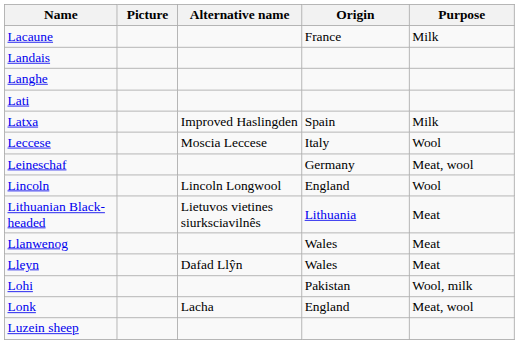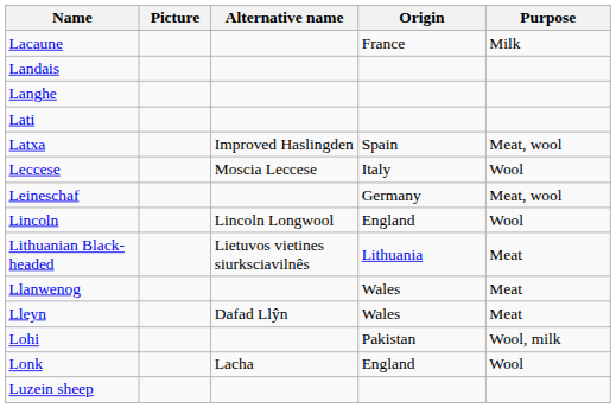 <table class="wikitable sortable">
 <tr>
 <th width="200">Name</th>
 <th width="85">Picture</th>
 <th width="200">Alternative name</th>
 <th width="200">Origin</th>
 <th width="200">Purpose</th>
 </tr>
 <tr>
 <td><a href='#'>Lacaune</a></td>
 <td></td>
 <td></td>
 <td>France</td>
 <td>Milk</td>
 </tr>
 <tr>
 <td><a href='#'>Landais</a></td>
 <td></td>
 <td></td>
 <td></td>
 <td></td>
 </tr>
 <tr>
 <td><a href='#'>Langhe</a></td>
 <td></td>
 <td></td>
 <td></td>
 <td></td>
 </tr>
 <tr>
 <td><a href='#'>Lati</a></td>
 <td></td>
 <td></td>
 <td></td>
 <td></td>
 </tr>
 <tr>
 <td><a href='#'>Latxa</a></td>
 <td></td>
 <td>Improved Haslingden</td>
 <td>Spain</td>
-<td>Milk</td>
+<td>Meat, wool</td>
 </tr>
 <tr>
 <td><a href='#'>Leccese</a></td>
 <td></td>
 <td>Moscia Leccese</td>
 <td>Italy</td>
 <td>Wool</td>
 </tr>
 <tr>
 <td><a href='#'>Leineschaf</a></td>
 <td></td>
 <td></td>
 <td>Germany</td>
 <td>Meat, wool</td>
 </tr>
 <tr>
 <td><a href='#'>Lincoln</a></td>
 <td></td>
 <td>Lincoln Longwool</td>
 <td>England</td>
 <td>Wool</td>
 </tr>
 <tr>
 <td><a href='#'>Lithuanian Black-headed</a></td>
 <td></td>
 <td>Lietuvos vietines siurksciavilnês</td>
 <td><a href='#'>Lithuania</a></td>
 <td>Meat</td>
 </tr>
 <tr>
 <td><a href='#'>Llanwenog</a></td>
 <td></td>
 <td></td>
 <td>Wales</td>
 <td>Meat</td>
 </tr>
 <tr>
 <td><a href='#'>Lleyn</a></td>
 <td></td>
 <td>Dafad Llŷn</td>
 <td>Wales</td>
 <td>Meat</td>
 </tr>
 <tr>
 <td><a href='#'>Lohi</a></td>
 <td></td>
 <td></td>
 <td>Pakistan</td>
 <td>Wool, milk</td>
 </tr>
 <tr>
 <td><a href='#'>Lonk</a></td>
 <td></td>
 <td>Lacha</td>
 <td>England</td>
-<td>Meat, wool</td>
+<td>Wool</td>
 </tr>
 <tr>
 <td><a href='#'>Luzein sheep</a></td>
 <td></td>
 <td></td>
 <td></td>
 <td></td>
 </tr>
 </table>
